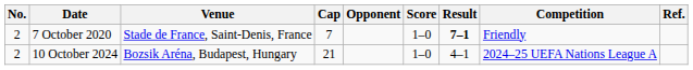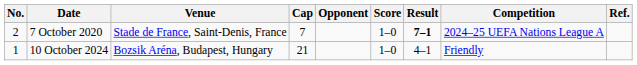 <table class="wikitable">
 <tr>
 <th scope="col">No.</th>
 <th scope="col">Date</th>
 <th scope="col">Venue</th>
 <th scope="col">Cap</th>
 <th scope="col">Opponent</th>
 <th scope="col">Score</th>
 <th scope="col">Result</th>
 <th scope="col">Competition</th>
 <th scope = "col">Ref.</th>
 </tr>
 <tr>
 <td align="center">2</td>
 <td>7 October 2020</td>
 <td><a href='#'>Stade de France</a>, Saint-Denis, France</td>
 <td align="center">7</td>
 <td></td>
 <td align="center">1–0</td>
 <td align="center"><strong>7–1</strong></td>
-<td><a href='#'>Friendly</a></td>
+<td><a href='#'>2024–25 UEFA Nations League A</a></td>
 <td align="center"></td>
 </tr>
 <tr>
-<td align="center">2</td>
+<td align="center">1</td>
 <td>10 October 2024</td>
 <td><a href='#'>Bozsik Aréna</a>, Budapest, Hungary</td>
 <td align="center">21</td>
 <td></td>
 <td align="center">1–0</td>
 <td align="center">4–1</td>
-<td><a href='#'>2024–25 UEFA Nations League A</a></td>
+<td><a href='#'>Friendly</a></td>
 <td align="center"></td>
 </tr>
 </table>
